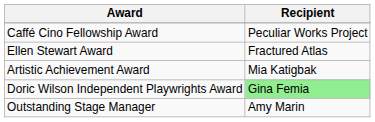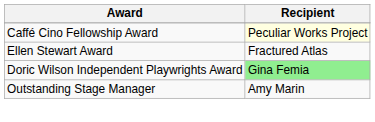 <table class="wikitable">
 <tr>
 <th>Award</th>
 <th>Recipient</th>
 </tr>
 <tr>
 </tr>
 <tr>
 <td>Caffé Cino Fellowship Award</td>
-<td>Peculiar Works Project</td>
+<td style="background: lightyellow;">Peculiar Works Project</td>
 </tr>
 <tr>
 <td>Ellen Stewart Award</td>
 <td>Fractured Atlas</td>
-</tr>
-<tr>
-<td>Artistic Achievement Award</td>
-<td>Mia Katigbak</td>
 </tr>
 <tr>
 <td>Doric Wilson Independent Playwrights Award</td>
 <td style="background: lightgreen;">Gina Femia</td>
 </tr>
 <tr>
 <td>Outstanding Stage Manager</td>
 <td>Amy Marin</td>
 </tr>
 </table>
